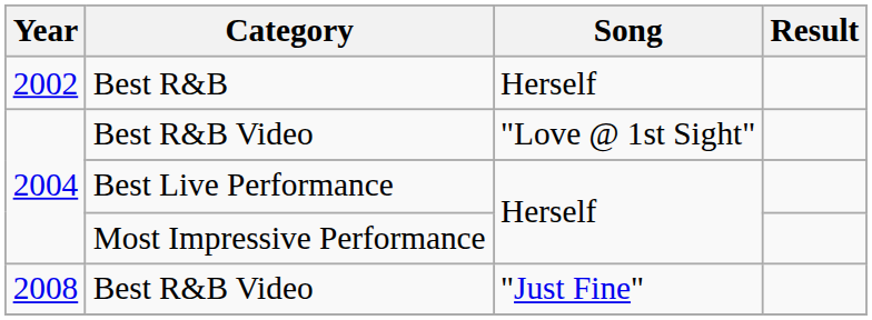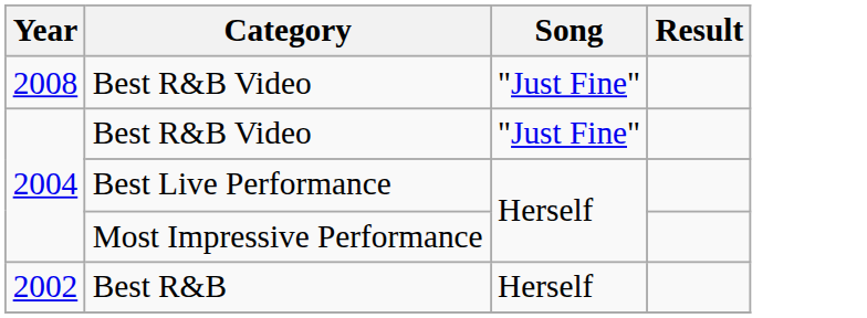 <table class="wikitable">
 <tr>
 <th>Year</th>
 <th>Category</th>
 <th>Song</th>
 <th>Result</th>
 </tr>
 <tr>
-<td rowspan="1"><a href='#'>2002</a></td>
-<td>Best R&B</td>
-<td>Herself</td>
+<td rowspan="1"><a href='#'>2008</a></td>
+<td>Best R&B Video</td>
+<td>"<a href='#'>Just Fine</a>"</td>
 <td></td>
 </tr>
 <tr>
 <td rowspan="3"><a href='#'>2004</a></td>
 <td>Best R&B Video</td>
-<td>"Love @ 1st Sight"</td>
+<td>"<a href='#'>Just Fine</a>"</td>
 <td></td>
 </tr>
 <tr>
 <td>Best Live Performance</td>
 <td rowspan="2">Herself</td>
 <td></td>
 </tr>
 <tr>
 <td>Most Impressive Performance</td>
 <td></td>
 </tr>
 <tr>
-<td rowspan="1"><a href='#'>2008</a></td>
-<td>Best R&B Video</td>
-<td>"<a href='#'>Just Fine</a>"</td>
+<td rowspan="1"><a href='#'>2002</a></td>
+<td>Best R&B</td>
+<td>Herself</td>
 <td></td>
 </tr>
 <tr>
 </tr>
 </table>
